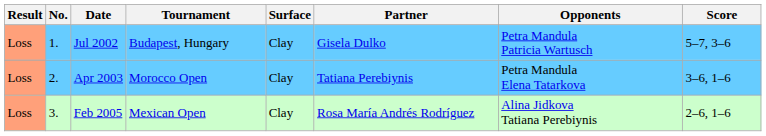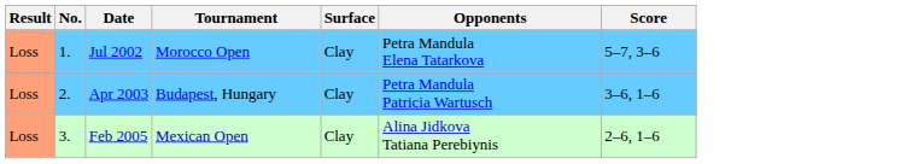 <table class="wikitable">
 <tr>
 <th>Result</th>
 <th>No.</th>
 <th>Date</th>
 <th width=165>Tournament</th>
 <th width=50>Surface</th>
-<th width=220>Partner</th>
 <th width=220>Opponents</th>
 <th width=90>Score</th>
 </tr>
 <tr bgcolor=#66CCFF>
 <td style="background:#ffa07a;">Loss</td>
 <td>1.</td>
 <td><a href='#'>Jul 2002</a></td>
-<td><a href='#'>Budapest</a>, Hungary</td>
+<td><a href='#'>Morocco Open</a></td>
 <td>Clay</td>
-<td> <a href='#'>Gisela Dulko</a></td>
-<td> <a href='#'>Petra Mandula</a> <br>  <a href='#'>Patricia Wartusch</a></td>
+<td> Petra Mandula <br>  <a href='#'>Elena Tatarkova</a></td>
 <td>5–7, 3–6</td>
 </tr>
 <tr bgcolor=#66CCFF>
 <td style="background:#ffa07a;">Loss</td>
 <td>2.</td>
 <td><a href='#'>Apr 2003</a></td>
-<td><a href='#'>Morocco Open</a></td>
+<td><a href='#'>Budapest</a>, Hungary</td>
 <td>Clay</td>
-<td> <a href='#'>Tatiana Perebiynis</a></td>
-<td> Petra Mandula <br>  <a href='#'>Elena Tatarkova</a></td>
+<td> <a href='#'>Petra Mandula</a> <br>  <a href='#'>Patricia Wartusch</a></td>
 <td>3–6, 1–6</td>
 </tr>
 <tr bgcolor=#CCFFCC>
 <td style="background:#ffa07a;">Loss</td>
 <td>3.</td>
 <td><a href='#'>Feb 2005</a></td>
 <td><a href='#'>Mexican Open</a></td>
 <td>Clay</td>
-<td> <a href='#'>Rosa María Andrés Rodríguez</a></td>
 <td> <a href='#'>Alina Jidkova</a> <br>  Tatiana Perebiynis</td>
 <td>2–6, 1–6</td>
 </tr>
 </table>
